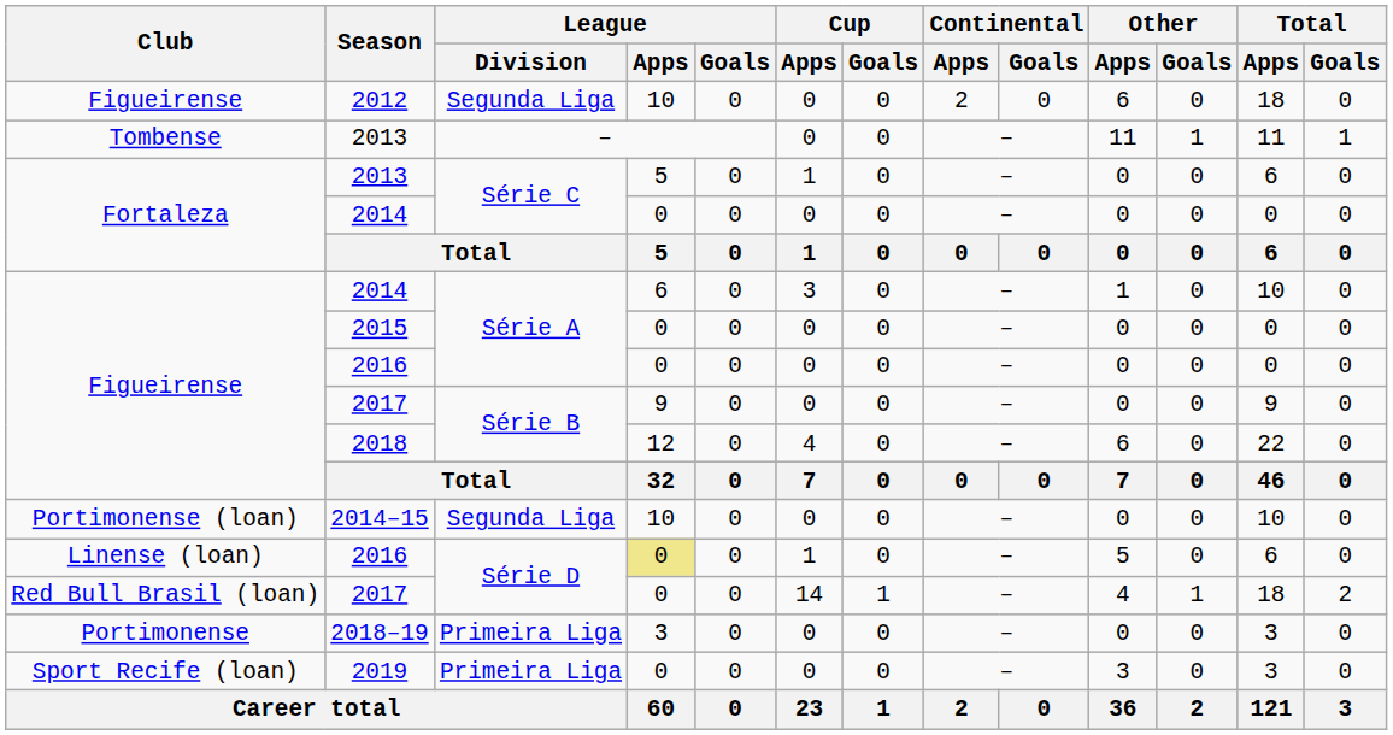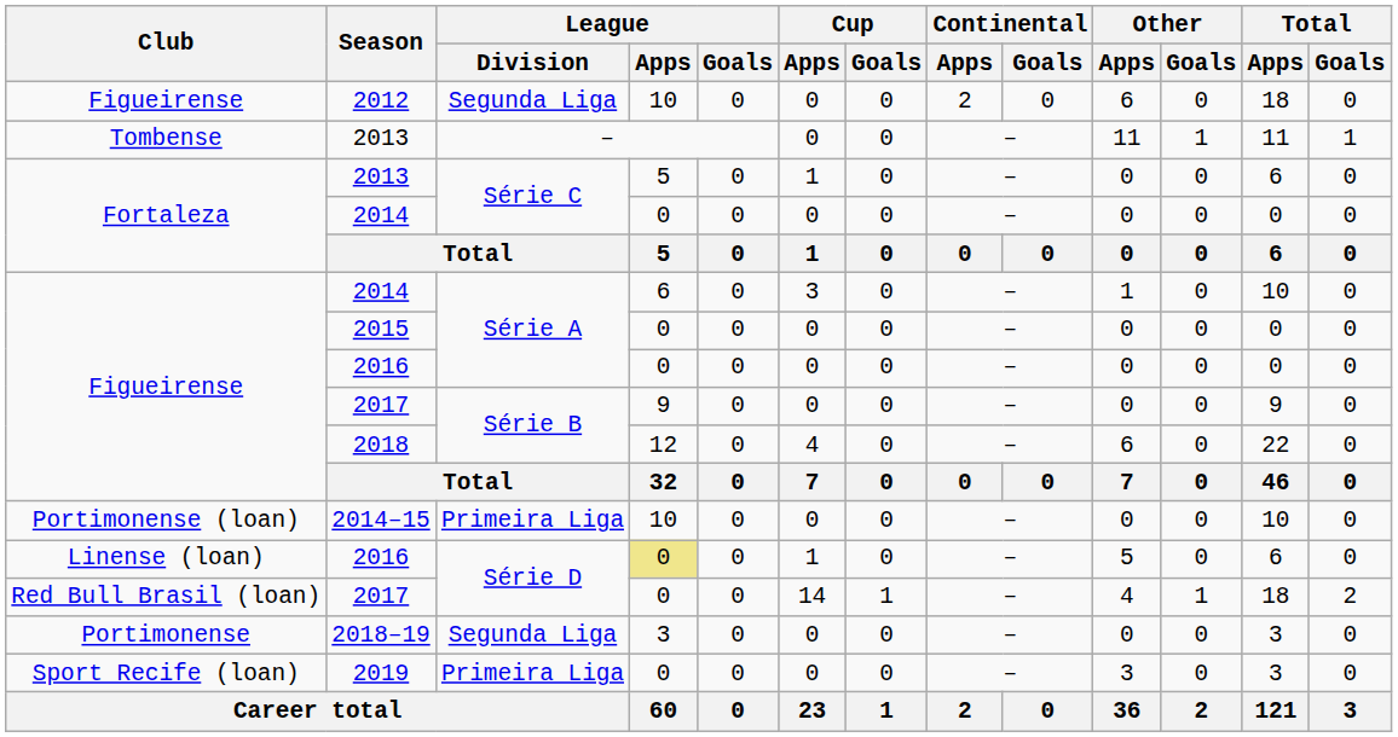 <table class="wikitable" style="text-align: center">
 <tr>
 <th rowspan="2">Club</th>
 <th rowspan="2">Season</th>
 <th colspan="3">League</th>
 <th colspan="2">Cup</th>
 <th colspan="2">Continental</th>
 <th colspan="2">Other</th>
 <th colspan="2">Total</th>
 </tr>
 <tr>
 <th>Division</th>
 <th>Apps</th>
 <th>Goals</th>
 <th>Apps</th>
 <th>Goals</th>
 <th>Apps</th>
 <th>Goals</th>
 <th>Apps</th>
 <th>Goals</th>
 <th>Apps</th>
 <th>Goals</th>
 </tr>
 <tr>
 <td><a href='#'>Figueirense</a></td>
 <td><a href='#'>2012</a></td>
 <td><a href='#'>Segunda Liga</a></td>
 <td>10</td>
 <td>0</td>
 <td>0</td>
 <td>0</td>
 <td>2</td>
 <td>0</td>
 <td>6</td>
 <td>0</td>
 <td>18</td>
 <td>0</td>
 </tr>
 <tr>
 <td><a href='#'>Tombense</a></td>
 <td>2013</td>
 <td colspan="3">–</td>
 <td>0</td>
 <td>0</td>
 <td colspan="2">–</td>
 <td>11</td>
 <td>1</td>
 <td>11</td>
 <td>1</td>
 </tr>
 <tr>
 <td rowspan="3"><a href='#'>Fortaleza</a></td>
 <td><a href='#'>2013</a></td>
 <td rowspan="2"><a href='#'>Série C</a></td>
 <td>5</td>
 <td>0</td>
 <td>1</td>
 <td>0</td>
 <td colspan="2">–</td>
 <td>0</td>
 <td>0</td>
 <td>6</td>
 <td>0</td>
 </tr>
 <tr>
 <td><a href='#'>2014</a></td>
 <td>0</td>
 <td>0</td>
 <td>0</td>
 <td>0</td>
 <td colspan="2">–</td>
 <td>0</td>
 <td>0</td>
 <td>0</td>
 <td>0</td>
 </tr>
 <tr>
 <th colspan="2"><strong>Total</strong></th>
 <th>5</th>
 <th>0</th>
 <th>1</th>
 <th>0</th>
 <th>0</th>
 <th>0</th>
 <th>0</th>
 <th>0</th>
 <th>6</th>
 <th>0</th>
 </tr>
 <tr>
 <td rowspan="6"><a href='#'>Figueirense</a></td>
 <td><a href='#'>2014</a></td>
 <td rowspan="3"><a href='#'>Série A</a></td>
 <td>6</td>
 <td>0</td>
 <td>3</td>
 <td>0</td>
 <td colspan="2">–</td>
 <td>1</td>
 <td>0</td>
 <td>10</td>
 <td>0</td>
 </tr>
 <tr>
 <td><a href='#'>2015</a></td>
 <td>0</td>
 <td>0</td>
 <td>0</td>
 <td>0</td>
 <td colspan="2">–</td>
 <td>0</td>
 <td>0</td>
 <td>0</td>
 <td>0</td>
 </tr>
 <tr>
 <td><a href='#'>2016</a></td>
 <td>0</td>
 <td>0</td>
 <td>0</td>
 <td>0</td>
 <td colspan="2">–</td>
 <td>0</td>
 <td>0</td>
 <td>0</td>
 <td>0</td>
 </tr>
 <tr>
 <td><a href='#'>2017</a></td>
 <td rowspan="2"><a href='#'>Série B</a></td>
 <td>9</td>
 <td>0</td>
 <td>0</td>
 <td>0</td>
 <td colspan="2">–</td>
 <td>0</td>
 <td>0</td>
 <td>9</td>
 <td>0</td>
 </tr>
 <tr>
 <td><a href='#'>2018</a></td>
 <td>12</td>
 <td>0</td>
 <td>4</td>
 <td>0</td>
 <td colspan="2">–</td>
 <td>6</td>
 <td>0</td>
 <td>22</td>
 <td>0</td>
 </tr>
 <tr>
 <th colspan="2"><strong>Total</strong></th>
 <th>32</th>
 <th>0</th>
 <th>7</th>
 <th>0</th>
 <th>0</th>
 <th>0</th>
 <th>7</th>
 <th>0</th>
 <th>46</th>
 <th>0</th>
 </tr>
 <tr>
 <td><a href='#'>Portimonense</a> (loan)</td>
 <td><a href='#'>2014–15</a></td>
-<td><a href='#'>Segunda Liga</a></td>
+<td><a href='#'>Primeira Liga</a></td>
 <td>10</td>
 <td>0</td>
 <td>0</td>
 <td>0</td>
 <td colspan="2">–</td>
 <td>0</td>
 <td>0</td>
 <td>10</td>
 <td>0</td>
 </tr>
 <tr>
 <td><a href='#'>Linense</a> (loan)</td>
 <td><a href='#'>2016</a></td>
 <td rowspan="2"><a href='#'>Série D</a></td>
 <td style="background: khaki;">0</td>
 <td>0</td>
 <td>1</td>
 <td>0</td>
 <td colspan="2">–</td>
 <td>5</td>
 <td>0</td>
 <td>6</td>
 <td>0</td>
 </tr>
 <tr>
 <td><a href='#'>Red Bull Brasil</a> (loan)</td>
 <td><a href='#'>2017</a></td>
 <td>0</td>
 <td>0</td>
 <td>14</td>
 <td>1</td>
 <td colspan="2">–</td>
 <td>4</td>
 <td>1</td>
 <td>18</td>
 <td>2</td>
 </tr>
 <tr>
 <td><a href='#'>Portimonense</a></td>
 <td><a href='#'>2018–19</a></td>
-<td><a href='#'>Primeira Liga</a></td>
+<td><a href='#'>Segunda Liga</a></td>
 <td>3</td>
 <td>0</td>
 <td>0</td>
 <td>0</td>
 <td colspan="2">–</td>
 <td>0</td>
 <td>0</td>
 <td>3</td>
 <td>0</td>
 </tr>
 <tr>
 <td><a href='#'>Sport Recife</a> (loan)</td>
 <td><a href='#'>2019</a></td>
 <td><a href='#'>Primeira Liga</a></td>
 <td>0</td>
 <td>0</td>
 <td>0</td>
 <td>0</td>
 <td colspan="2">–</td>
 <td>3</td>
 <td>0</td>
 <td>3</td>
 <td>0</td>
 </tr>
 <tr>
 <th colspan="3"><strong>Career total</strong></th>
 <th>60</th>
 <th>0</th>
 <th>23</th>
 <th>1</th>
 <th>2</th>
 <th>0</th>
 <th>36</th>
 <th>2</th>
 <th>121</th>
 <th>3</th>
 </tr>
 </table>
